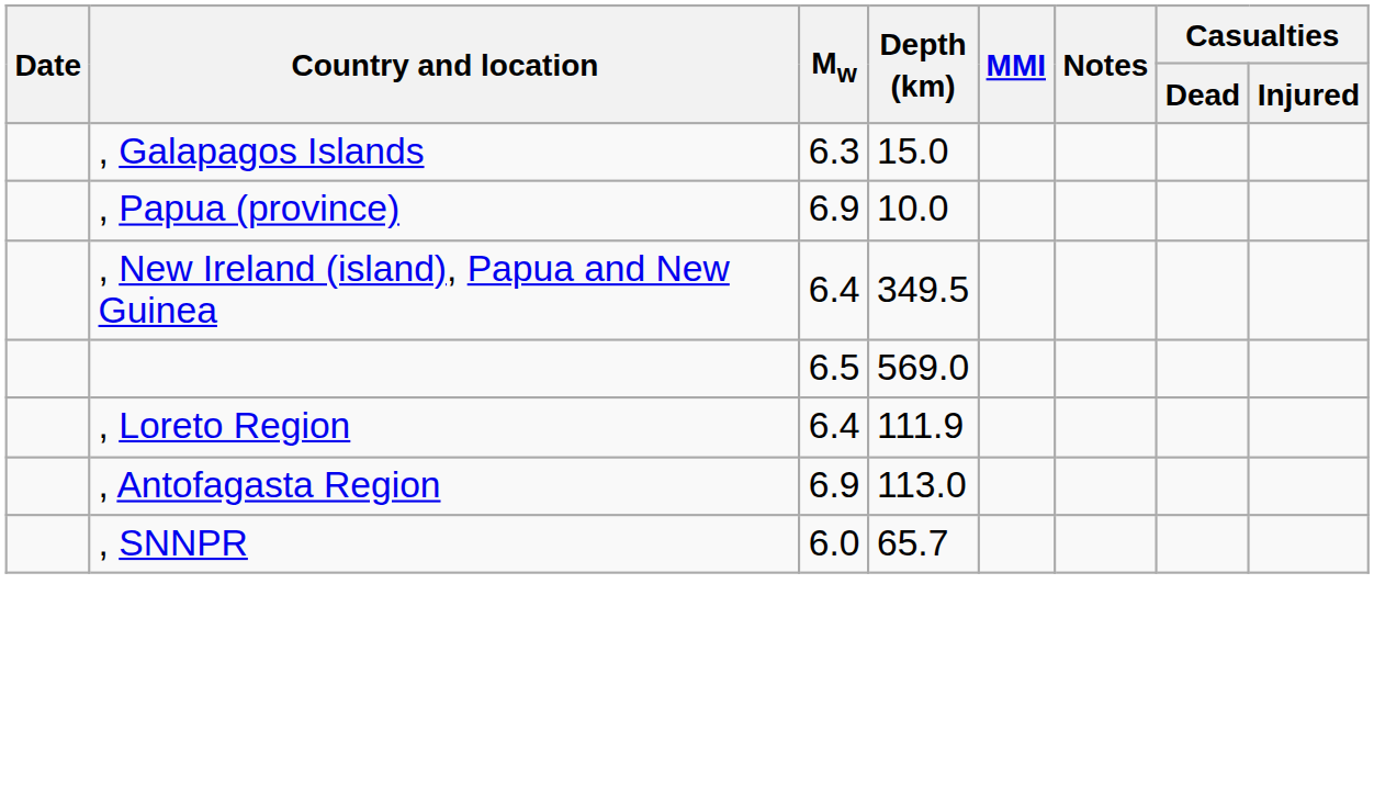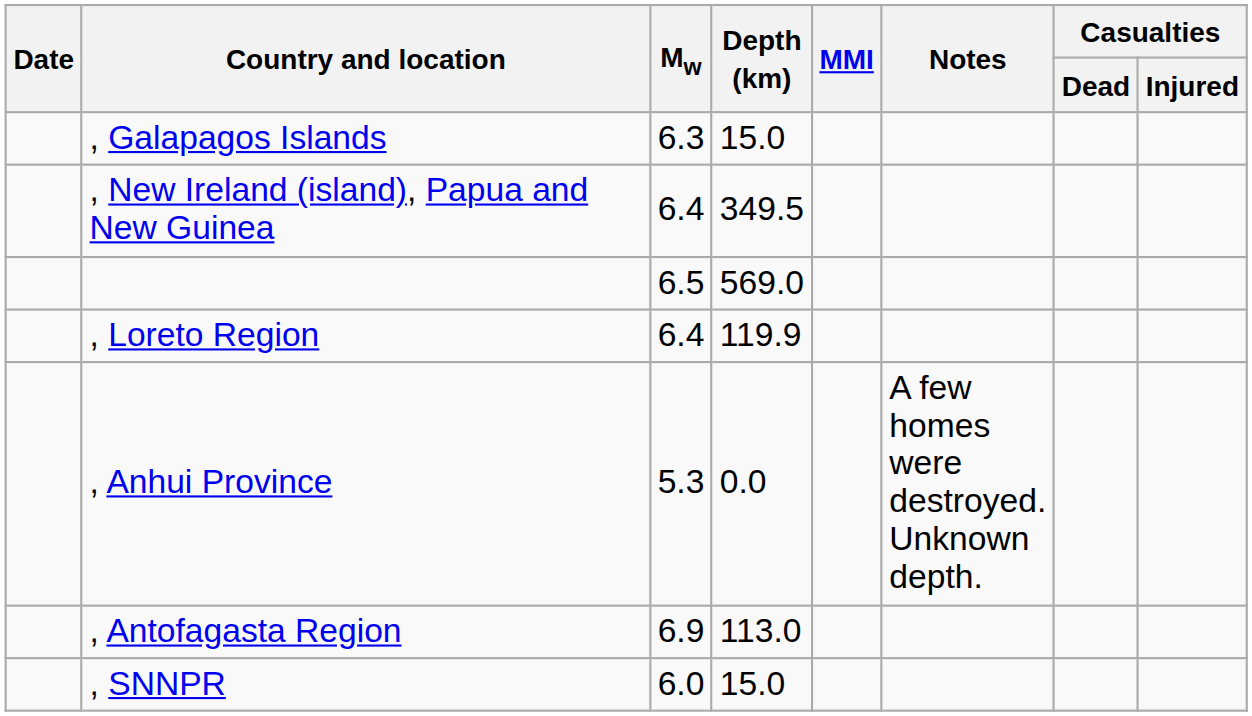 <table class="wikitable sortable sort-under" style="border:1px black; margin-left:1em;">
 <tr>
 <th rowspan="2"><small>Date</small></th>
 <th rowspan="2" style="width: 310px"><small>Country and location</small></th>
 <th rowspan="2"><small>M<sub>w</sub></small></th>
 <th rowspan="2"><small>Depth (km)</small></th>
 <th rowspan="2"><small><a href='#'>MMI</a></small></th>
 <th rowspan="2" class="unsortable"><small>Notes</small></th>
 <th colspan="2"><small>Casualties</small></th>
 </tr>
 <tr>
 <th><small>Dead</small></th>
 <th><small>Injured</small></th>
 </tr>
 <tr>
 <td></td>
 <td>, <a href='#'>Galapagos Islands</a></td>
 <td>6.3</td>
 <td>15.0</td>
-<td></td>
-<td></td>
-<td></td>
-<td></td>
-</tr>
-<tr>
-<td></td>
-<td>, <a href='#'>Papua (province)</a></td>
-<td>6.9</td>
-<td>10.0</td>
 <td></td>
 <td></td>
 <td></td>
 <td></td>
 </tr>
 <tr>
 <td></td>
 <td>, <a href='#'>New Ireland (island)</a>, <a href='#'>Papua and New Guinea</a></td>
 <td>6.4</td>
 <td>349.5</td>
 <td></td>
 <td></td>
 <td></td>
 <td></td>
 </tr>
 <tr>
 <td></td>
 <td></td>
 <td>6.5</td>
 <td>569.0</td>
 <td></td>
 <td></td>
 <td></td>
 <td></td>
 </tr>
 <tr>
 <td></td>
 <td>, <a href='#'>Loreto Region</a></td>
 <td>6.4</td>
-<td>111.9</td>
+<td>119.9</td>
 <td></td>
 <td></td>
+<td></td>
+<td></td>
+</tr>
+<tr>
+<td></td>
+<td>, <a href='#'>Anhui Province</a></td>
+<td>5.3</td>
+<td>0.0</td>
+<td></td>
+<td>A few homes were destroyed. Unknown depth.</td>
 <td></td>
 <td></td>
 </tr>
 <tr>
 <td></td>
 <td>, <a href='#'>Antofagasta Region</a></td>
 <td>6.9</td>
 <td>113.0</td>
 <td></td>
 <td></td>
 <td></td>
 <td></td>
 </tr>
 <tr>
 <td></td>
 <td>, <a href='#'>SNNPR</a></td>
 <td>6.0</td>
-<td>65.7</td>
+<td>15.0</td>
 <td></td>
 <td></td>
 <td></td>
 <td></td>
 </tr>
 </table>
